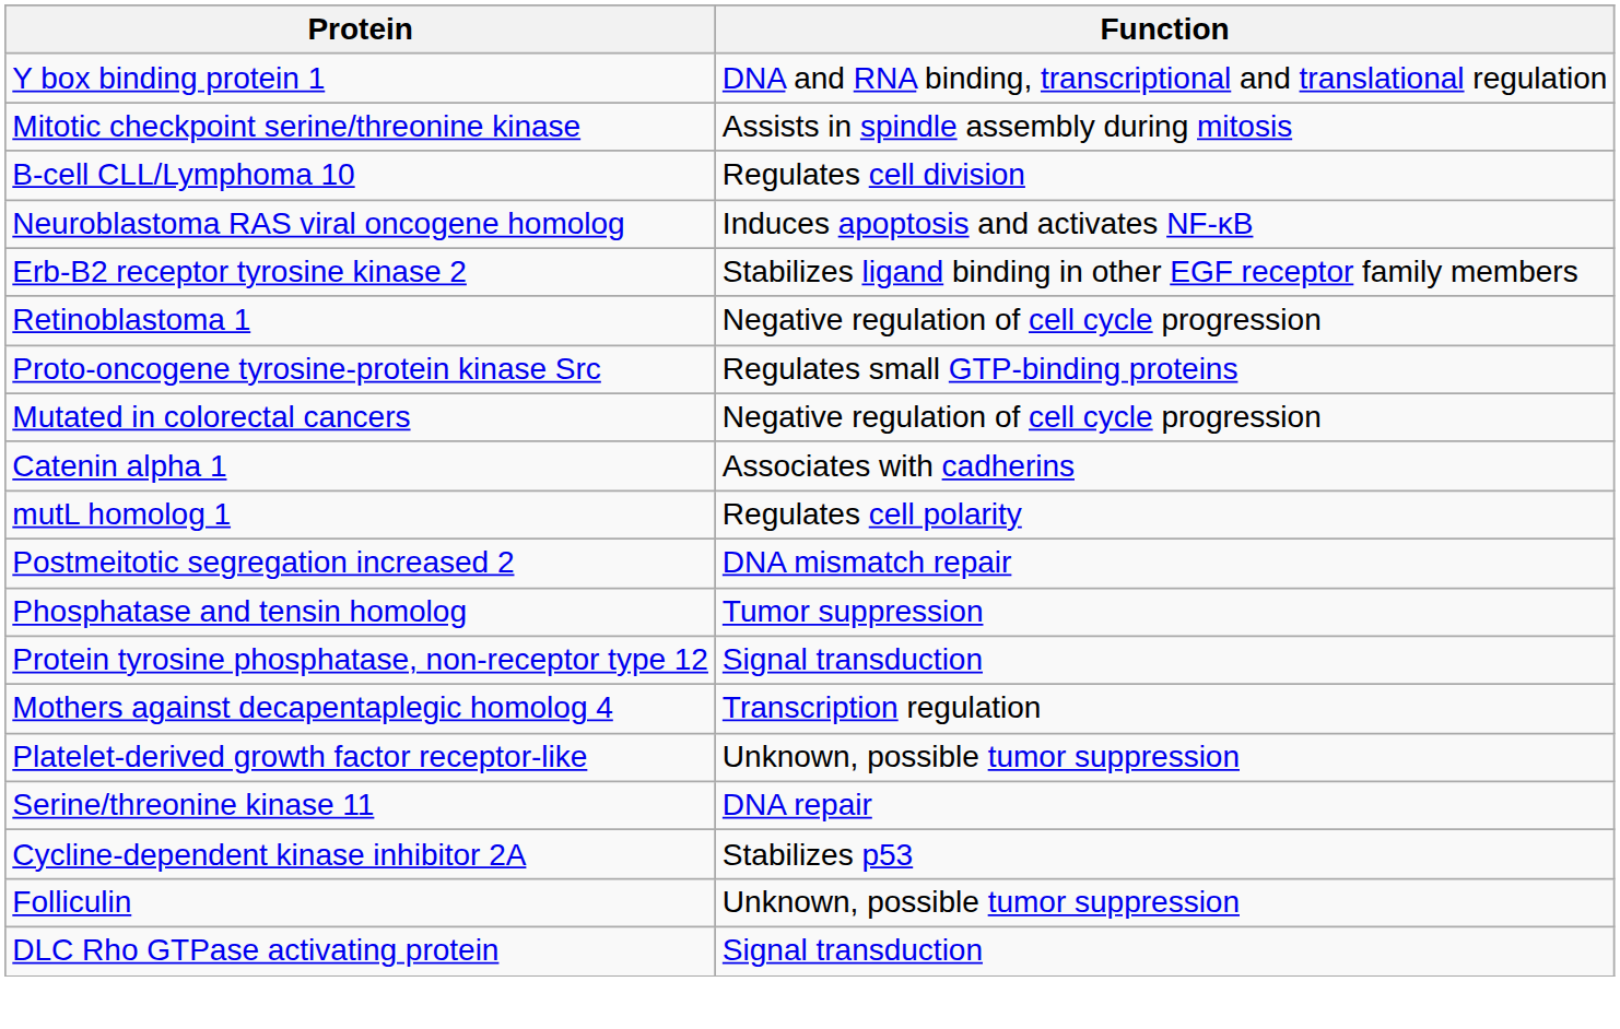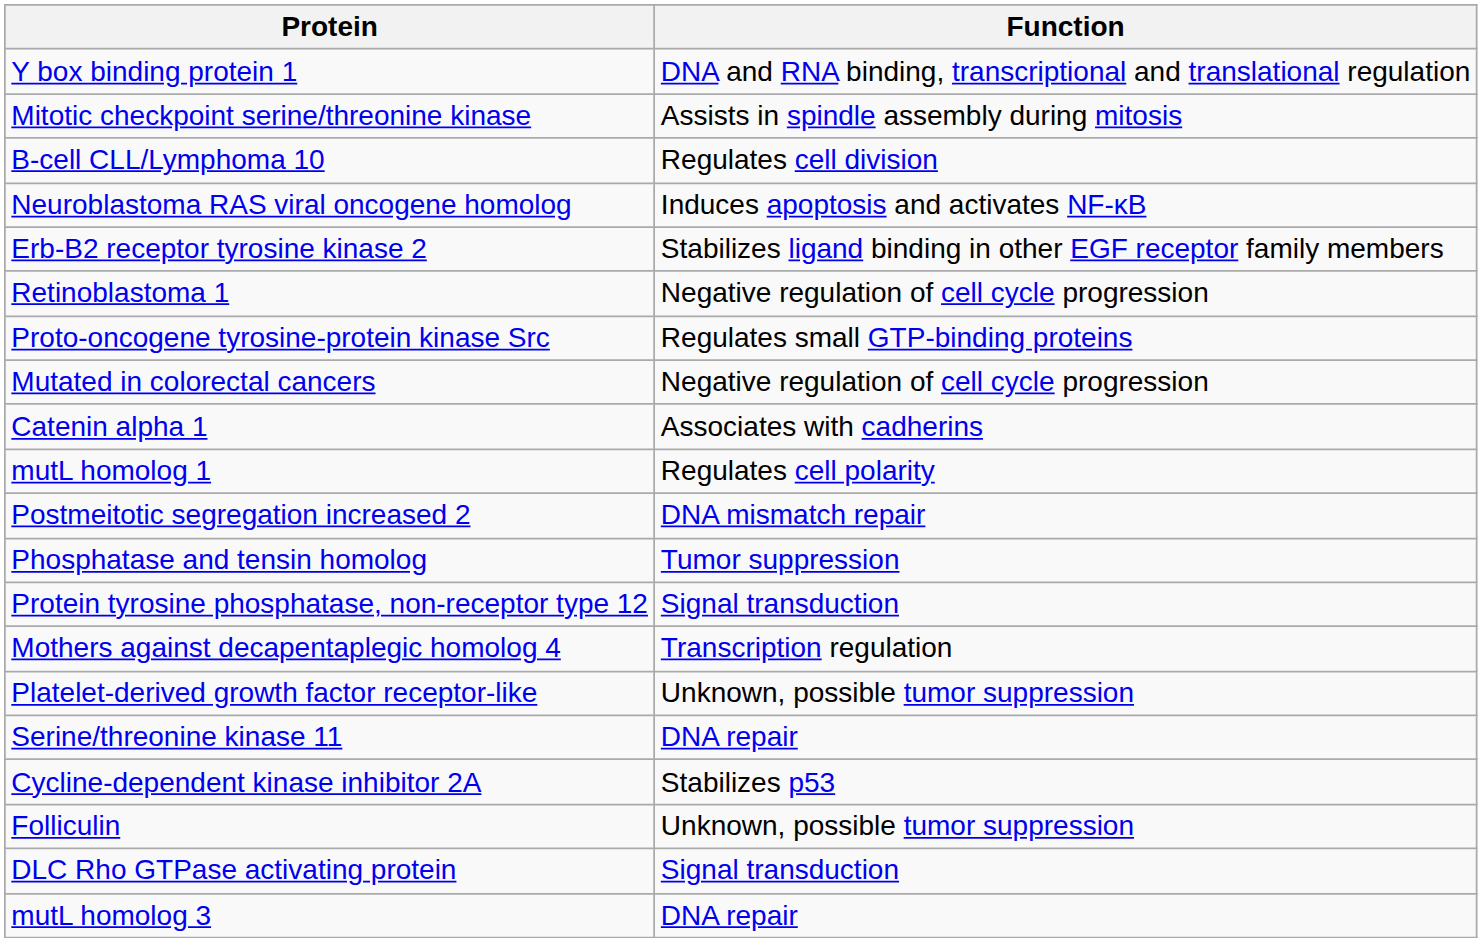 <table class="wikitable">
 <tr>
 <th>Protein</th>
 <th>Function</th>
 </tr>
 <tr>
 <td><a href='#'>Y box binding protein 1</a></td>
 <td><a href='#'>DNA</a> and <a href='#'>RNA</a> binding, <a href='#'>transcriptional</a> and <a href='#'>translational</a> regulation</td>
 </tr>
 <tr>
 <td><a href='#'>Mitotic checkpoint serine/threonine kinase</a></td>
 <td>Assists in <a href='#'>spindle</a> assembly during <a href='#'>mitosis</a></td>
 </tr>
 <tr>
 <td><a href='#'>B-cell CLL/Lymphoma 10</a></td>
 <td>Regulates <a href='#'>cell division</a></td>
 </tr>
 <tr>
 <td><a href='#'>Neuroblastoma RAS viral oncogene homolog</a></td>
 <td>Induces <a href='#'>apoptosis</a> and activates <a href='#'>NF-κB</a></td>
 </tr>
 <tr>
 <td><a href='#'>Erb-B2 receptor tyrosine kinase 2</a></td>
 <td>Stabilizes <a href='#'>ligand</a> binding in other <a href='#'>EGF receptor</a> family members</td>
 </tr>
 <tr>
 <td><a href='#'>Retinoblastoma 1</a></td>
 <td>Negative regulation of <a href='#'>cell cycle</a> progression</td>
 </tr>
 <tr>
 <td><a href='#'>Proto-oncogene tyrosine-protein kinase Src</a></td>
 <td>Regulates small <a href='#'>GTP-binding proteins</a></td>
 </tr>
 <tr>
 <td><a href='#'>Mutated in colorectal cancers</a></td>
 <td>Negative regulation of <a href='#'>cell cycle</a> progression</td>
 </tr>
 <tr>
 <td><a href='#'>Catenin alpha 1</a></td>
 <td>Associates with <a href='#'>cadherins</a></td>
 </tr>
 <tr>
 <td><a href='#'>mutL homolog 1</a></td>
 <td>Regulates <a href='#'>cell polarity</a></td>
 </tr>
 <tr>
 <td><a href='#'>Postmeitotic segregation increased 2</a></td>
 <td><a href='#'>DNA mismatch repair</a></td>
 </tr>
 <tr>
 <td><a href='#'>Phosphatase and tensin homolog</a></td>
 <td><a href='#'>Tumor suppression</a></td>
 </tr>
 <tr>
 <td><a href='#'>Protein tyrosine phosphatase, non-receptor type 12</a></td>
 <td><a href='#'>Signal transduction</a></td>
 </tr>
 <tr>
 <td><a href='#'>Mothers against decapentaplegic homolog 4</a></td>
 <td><a href='#'>Transcription</a> regulation</td>
 </tr>
 <tr>
 <td><a href='#'>Platelet-derived growth factor receptor-like</a></td>
 <td>Unknown, possible <a href='#'>tumor suppression</a></td>
 </tr>
 <tr>
 <td><a href='#'>Serine/threonine kinase 11</a></td>
 <td><a href='#'>DNA repair</a></td>
 </tr>
 <tr>
 <td><a href='#'>Cycline-dependent kinase inhibitor 2A</a></td>
 <td>Stabilizes <a href='#'>p53</a></td>
 </tr>
 <tr>
 <td><a href='#'>Folliculin</a></td>
 <td>Unknown, possible <a href='#'>tumor suppression</a></td>
 </tr>
 <tr>
 <td><a href='#'>DLC Rho GTPase activating protein</a></td>
 <td><a href='#'>Signal transduction</a></td>
 </tr>
+<tr>
+<td><a href='#'>mutL homolog 3</a></td>
+<td><a href='#'>DNA repair</a></td>
+</tr>
 </table>
